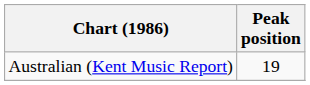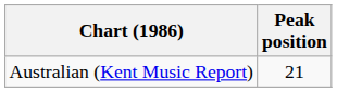 <table class="wikitable">
 <tr>
 <th>Chart (1986)</th>
 <th>Peak<br>position</th>
 </tr>
 <tr>
 <td>Australian (<a href='#'>Kent Music Report</a>)</td>
-<td align="center">19</td>
+<td align="center">21</td>
 </tr>
 <tr>
 </tr>
 </table>
